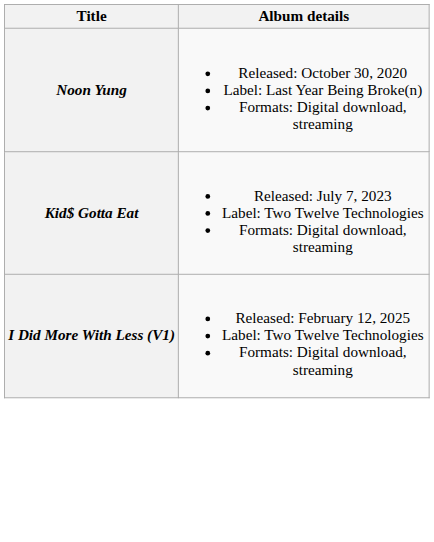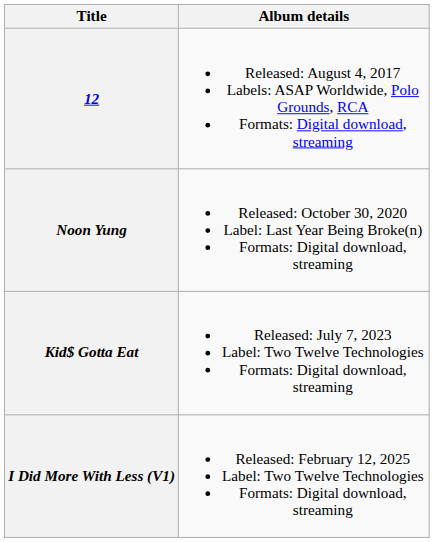 <table class="wikitable plainrowheaders" style="text-align:center;">
 <tr>
 <th scope="col" style="width:11em;">Title</th>
 <th scope="col" style="width:16em;">Album details</th>
+</tr>
+<tr>
+<th scope="row"><em><a href='#'>12</a></em></th>
+<td><br><ul><li>Released: August 4, 2017</li><li>Labels: ASAP Worldwide, <a href='#'>Polo Grounds</a>, <a href='#'>RCA</a></li><li>Formats: <a href='#'>Digital download</a>, <a href='#'>streaming</a></li></ul></td>
 </tr>
 <tr>
 <th scope="row"><em>Noon Yung</em></th>
 <td><br><ul><li>Released: October 30, 2020</li><li>Label: Last Year Being Broke(n)</li><li>Formats: Digital download, streaming</li></ul></td>
 </tr>
 <tr>
 <th scope="row"><em>Kid$ Gotta Eat</em></th>
 <td><br><ul><li>Released: July 7, 2023</li><li>Label: Two Twelve Technologies</li><li>Formats: Digital download, streaming</li></ul></td>
 </tr>
 <tr>
 <th scope="row"><em>I Did More With Less (V1)</em></th>
 <td><br><ul><li>Released: February 12, 2025</li><li>Label: Two Twelve Technologies</li><li>Formats: Digital download, streaming</li></ul></td>
 </tr>
 </table>
